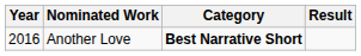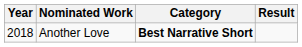 <table class="wikitable">
 <tr>
 <th>Year</th>
 <th>Nominated Work</th>
 <th>Category</th>
 <th>Result</th>
 </tr>
 <tr>
-<td>2016</td>
+<td>2018</td>
 <td>Another Love</td>
 <td><strong>Best Narrative Short</strong></td>
 <td></td>
 </tr>
 </table>
